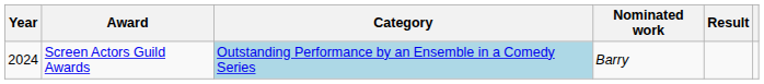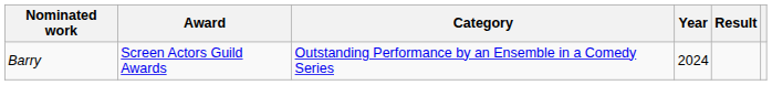 <table class="wikitable sortable" width="100%">
 <tr>
-<th>Year</th>
+<th>Nominated work</th>
 <th>Award</th>
 <th>Category</th>
-<th>Nominated work</th>
+<th>Year</th>
 <th>Result</th>
 <th></th>
 </tr>
 <tr>
+<td><em>Barry</em></td>
+<td><a href='#'>Screen Actors Guild Awards</a></td>
+<td><a href='#'>Outstanding Performance by an Ensemble in a Comedy Series</a></td>
 <td>2024</td>
-<td><a href='#'>Screen Actors Guild Awards</a></td>
-<td style="background: lightblue;"><a href='#'>Outstanding Performance by an Ensemble in a Comedy Series</a></td>
-<td><em>Barry</em></td>
 <td></td>
 <td></td>
 </tr>
 </table>
